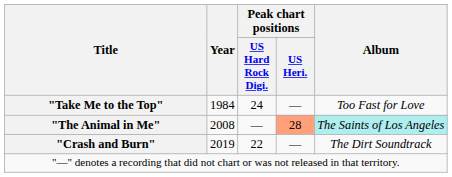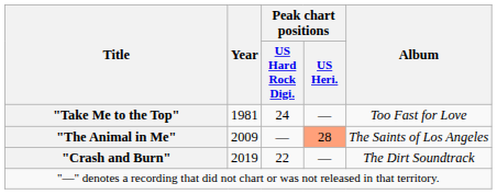 <table class="wikitable plainrowheaders" style="text-align:center;">
 <tr>
 <th scope="col" rowspan="2" style="width:16em;">Title</th>
 <th scope="col" rowspan="2">Year</th>
 <th scope="col" colspan="2">Peak chart positions</th>
 <th scope="col" rowspan="2">Album</th>
 </tr>
 <tr>
 <th scope="col" style="width:3em;font-size:90%;"><a href='#'>US Hard Rock Digi.</a></th>
 <th scope="col" style="width:3em;font-size:90%;"><a href='#'>US Heri.</a></th>
 </tr>
 <tr>
 <th scope="row">"Take Me to the Top"</th>
-<td>1984</td>
+<td>1981</td>
 <td>24</td>
 <td>—</td>
 <td><em>Too Fast for Love</em></td>
 </tr>
 <tr>
 <th scope="row">"The Animal in Me"</th>
-<td>2008</td>
+<td>2009</td>
 <td>—</td>
 <td style="background: lightsalmon;">28</td>
-<td style="background: paleturquoise;"><em>The Saints of Los Angeles</em></td>
+<td><em>The Saints of Los Angeles</em></td>
 </tr>
 <tr>
 <th scope="row">"Crash and Burn"</th>
 <td>2019</td>
 <td>22</td>
 <td>—</td>
 <td><em>The Dirt Soundtrack</em></td>
 </tr>
 <tr>
 <td colspan="6" style="font-size:90%">"—" denotes a recording that did not chart or was not released in that territory.</td>
 </tr>
 </table>
